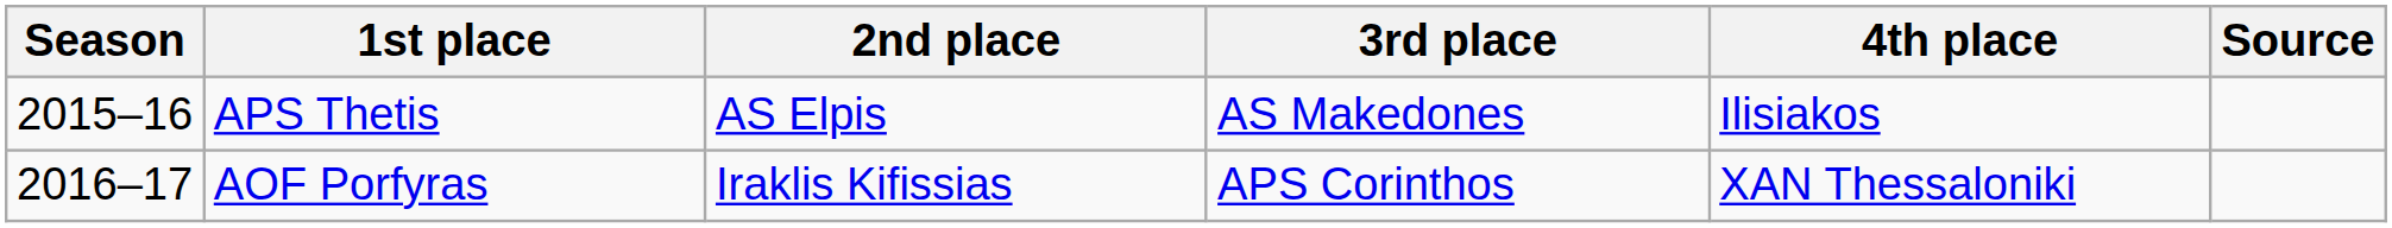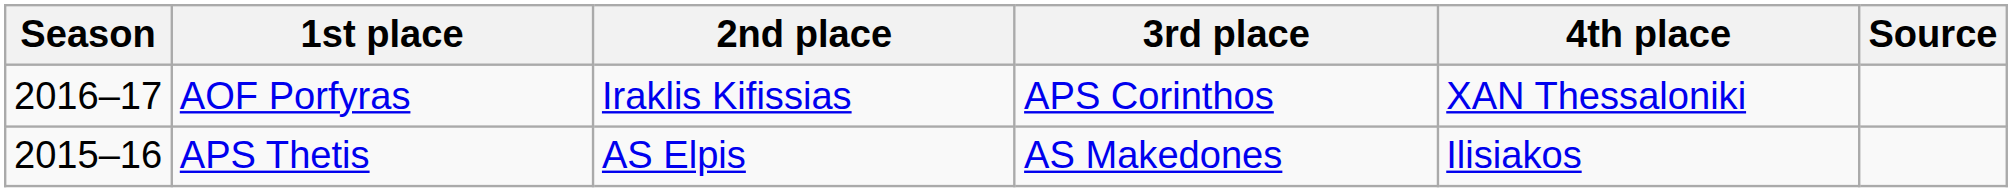 <table class="wikitable">
 <tr>
 <th>Season</th>
 <th width="170">1st place</th>
 <th width="170">2nd place</th>
 <th width="170">3rd place</th>
 <th width="170">4th place</th>
 <th width="40">Source</th>
 </tr>
 <tr>
+<td>2016–17</td>
+<td><a href='#'>AOF Porfyras</a></td>
+<td><a href='#'>Iraklis Kifissias</a></td>
+<td><a href='#'>APS Corinthos</a></td>
+<td><a href='#'>XAN Thessaloniki</a></td>
+<td></td>
+</tr>
+<tr>
 <td>2015–16</td>
 <td><a href='#'>APS Thetis</a></td>
 <td><a href='#'>AS Elpis</a></td>
 <td><a href='#'>AS Makedones</a></td>
 <td><a href='#'>Ilisiakos</a></td>
 <td></td>
 </tr>
-<tr>
-<td>2016–17</td>
-<td><a href='#'>AOF Porfyras</a></td>
-<td><a href='#'>Iraklis Kifissias</a></td>
-<td><a href='#'>APS Corinthos</a></td>
-<td><a href='#'>XAN Thessaloniki</a></td>
-<td></td>
-</tr>
 </table>
